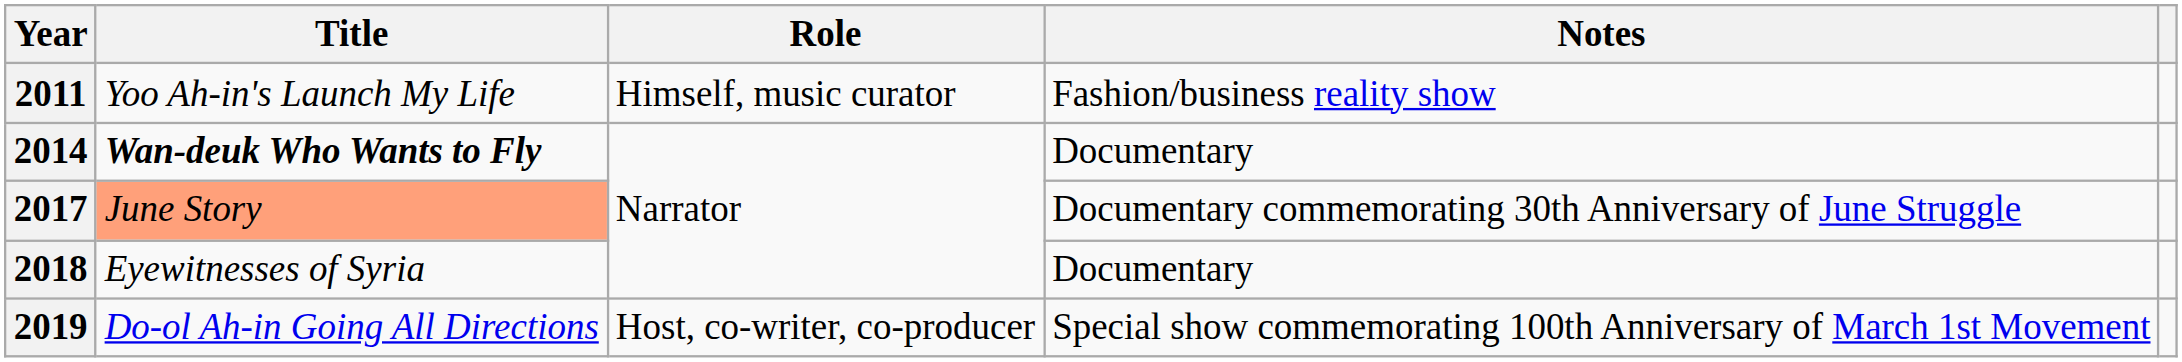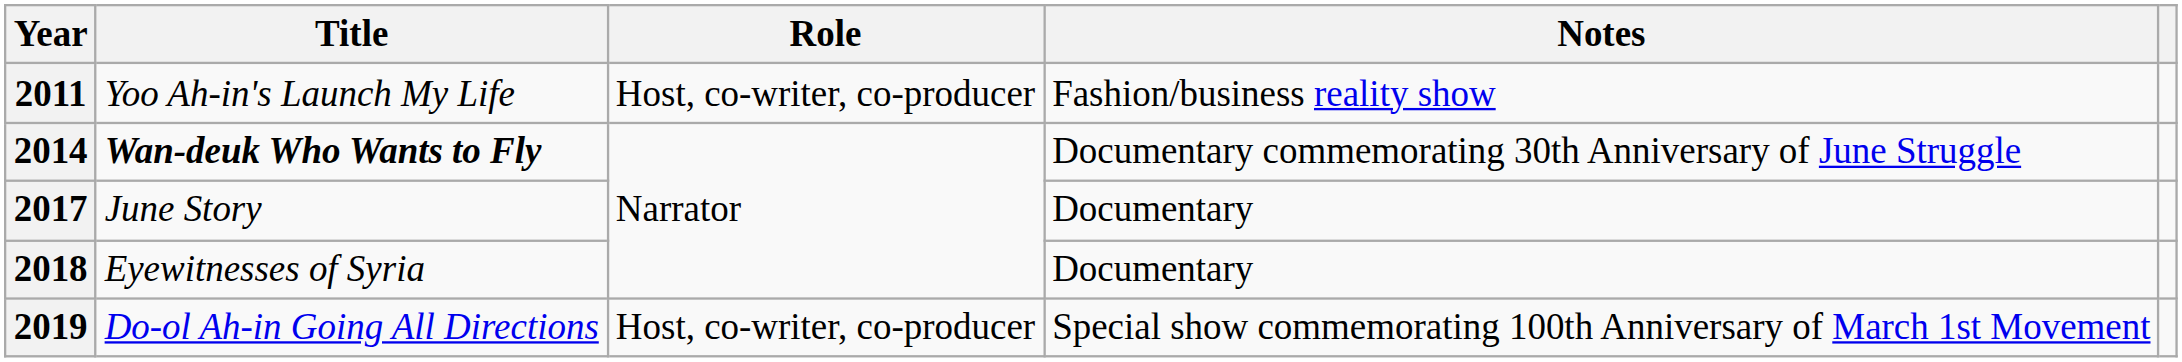 <table class="wikitable plainrowheaders sortable">
 <tr>
 <th scope="col">Year</th>
 <th scope="col">Title</th>
 <th scope="col">Role</th>
 <th scope="col" class="unsortable">Notes</th>
 <th scope="col" class="unsortable"></th>
 </tr>
 <tr>
 <th scope="row">2011</th>
 <td><em>Yoo Ah-in's Launch My Life</em></td>
-<td>Himself, music curator</td>
+<td>Host, co-writer, co-producer</td>
 <td>Fashion/business <a href='#'>reality show</a></td>
 <td style="text-align:center"></td>
 </tr>
 <tr>
 <th scope="row">2014</th>
 <td><strong><em>Wan-deuk Who Wants to Fly</em></strong></td>
 <td rowspan="3">Narrator</td>
-<td>Documentary</td>
+<td>Documentary commemorating 30th Anniversary of <a href='#'>June Struggle</a></td>
 <td style="text-align:center"></td>
 </tr>
 <tr>
 <th scope="row">2017</th>
-<td style="background: lightsalmon;"><em>June Story</em></td>
-<td>Documentary commemorating 30th Anniversary of <a href='#'>June Struggle</a></td>
+<td><em>June Story</em></td>
+<td>Documentary</td>
 <td style="text-align:center"></td>
 </tr>
 <tr>
 <th scope="row">2018</th>
 <td><em>Eyewitnesses of Syria</em></td>
 <td>Documentary</td>
 <td style="text-align:center"></td>
 </tr>
 <tr>
 <th scope="row">2019</th>
 <td><em><a href='#'>Do-ol Ah-in Going All Directions</a></em></td>
 <td>Host, co-writer, co-producer</td>
 <td>Special show commemorating 100th Anniversary of <a href='#'>March 1st Movement</a></td>
 <td style="text-align:center"></td>
 </tr>
 </table>
